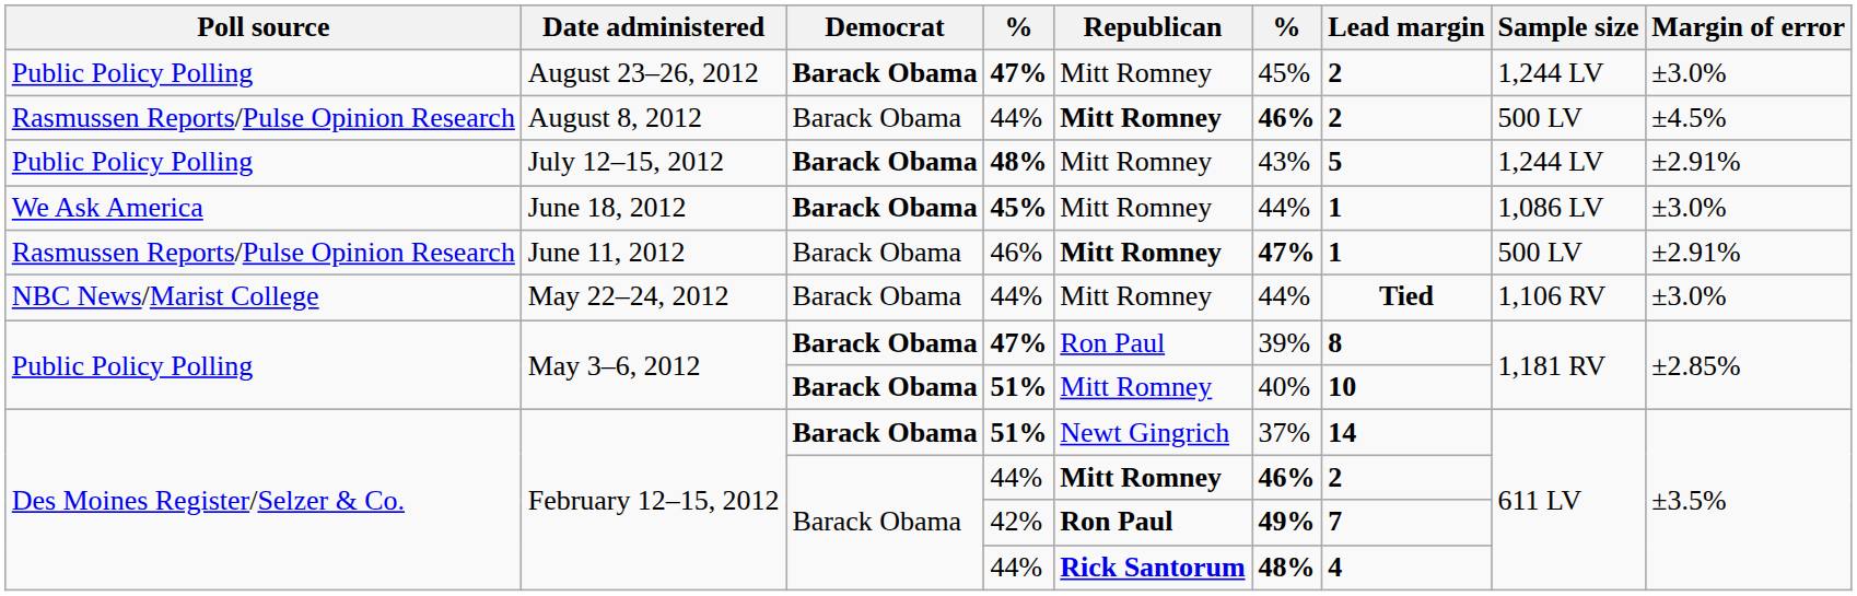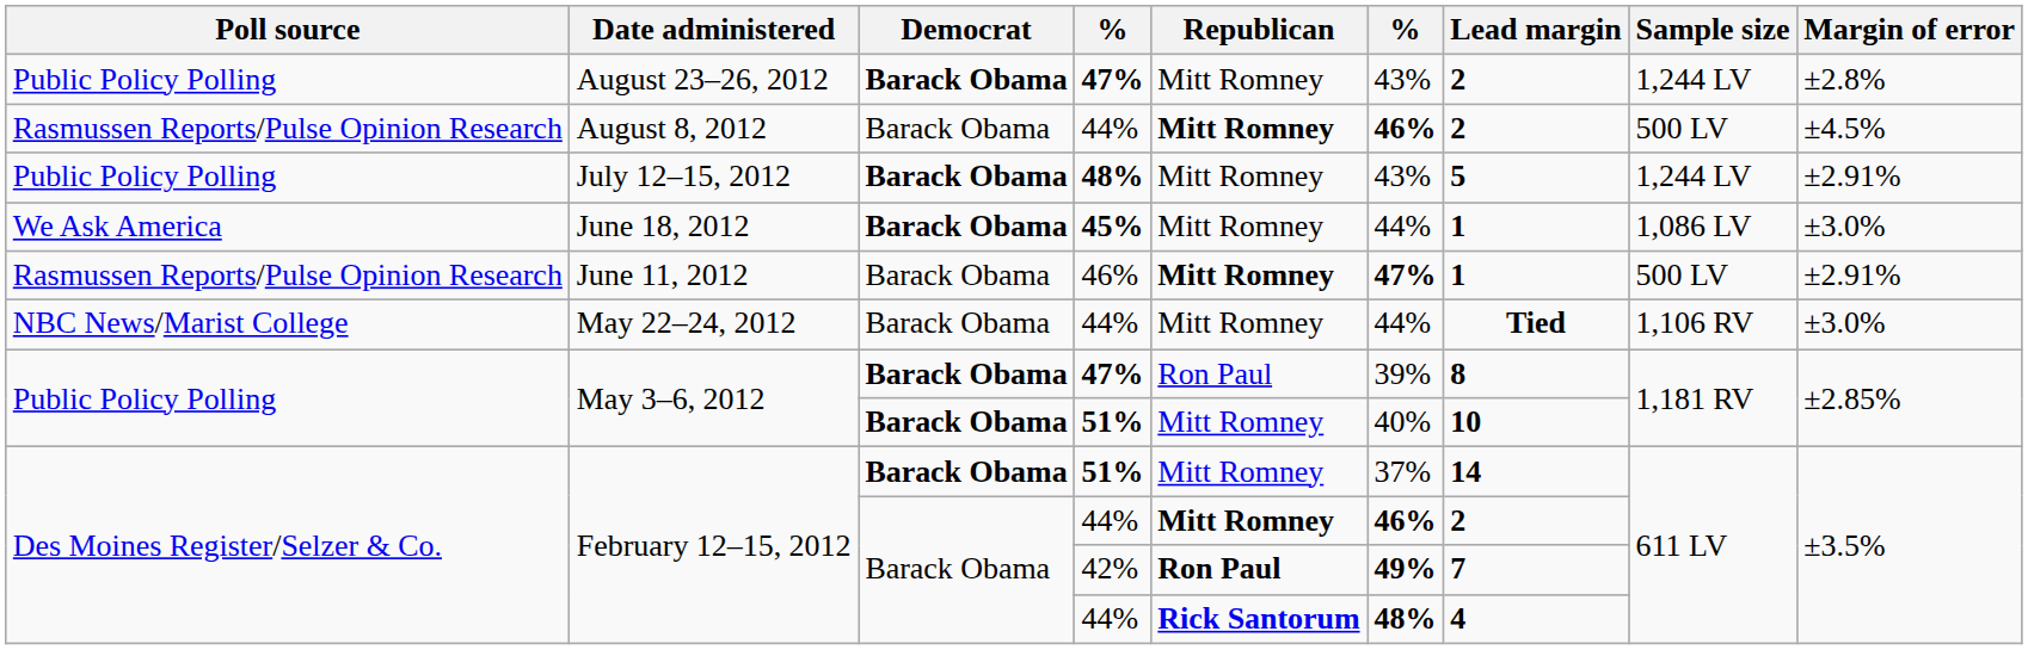 <table class="wikitable">
 <tr valign=bottom>
 <th>Poll source</th>
 <th>Date administered</th>
 <th>Democrat</th>
 <th>%</th>
 <th>Republican</th>
 <th>%</th>
 <th>Lead margin</th>
 <th>Sample size</th>
 <th>Margin of error</th>
 </tr>
 <tr>
 <td><a href='#'>Public Policy Polling</a></td>
 <td>August 23–26, 2012</td>
 <td><strong>Barack Obama</strong></td>
 <td><strong>47%</strong></td>
 <td>Mitt Romney</td>
-<td>45%</td>
+<td>43%</td>
 <td><strong>2</strong></td>
 <td>1,244 LV</td>
-<td>±3.0%</td>
+<td>±2.8%</td>
 </tr>
 <tr>
 <td><a href='#'>Rasmussen Reports</a>/<a href='#'>Pulse Opinion Research</a></td>
 <td>August 8, 2012</td>
 <td>Barack Obama</td>
 <td>44%</td>
 <td><strong>Mitt Romney</strong></td>
 <td><strong>46%</strong></td>
 <td><strong>2</strong></td>
 <td>500 LV</td>
 <td>±4.5%</td>
 </tr>
 <tr>
 <td><a href='#'>Public Policy Polling</a></td>
 <td>July 12–15, 2012</td>
 <td><strong>Barack Obama</strong></td>
 <td><strong>48%</strong></td>
 <td>Mitt Romney</td>
 <td>43%</td>
 <td><strong>5</strong></td>
 <td>1,244 LV</td>
 <td>±2.91%</td>
 </tr>
 <tr>
 <td><a href='#'>We Ask America</a></td>
 <td>June 18, 2012</td>
 <td><strong>Barack Obama</strong></td>
 <td><strong>45%</strong></td>
 <td>Mitt Romney</td>
 <td>44%</td>
 <td><strong>1</strong></td>
 <td>1,086 LV</td>
 <td>±3.0%</td>
 </tr>
 <tr>
 <td><a href='#'>Rasmussen Reports</a>/<a href='#'>Pulse Opinion Research</a></td>
 <td>June 11, 2012</td>
 <td>Barack Obama</td>
 <td>46%</td>
 <td><strong>Mitt Romney</strong></td>
 <td><strong>47%</strong></td>
 <td><strong>1</strong></td>
 <td>500 LV</td>
 <td>±2.91%</td>
 </tr>
 <tr>
 <td><a href='#'>NBC News</a>/<a href='#'>Marist College</a></td>
 <td>May 22–24, 2012</td>
 <td>Barack Obama</td>
 <td>44%</td>
 <td>Mitt Romney</td>
 <td>44%</td>
 <td align=center><strong>Tied</strong></td>
 <td>1,106 RV</td>
 <td>±3.0%</td>
 </tr>
 <tr>
 <td rowspan=2><a href='#'>Public Policy Polling</a></td>
 <td rowspan=2>May 3–6, 2012</td>
 <td><strong>Barack Obama</strong></td>
 <td><strong>47%</strong></td>
 <td><a href='#'>Ron Paul</a></td>
 <td>39%</td>
 <td><strong>8</strong></td>
 <td rowspan=2>1,181 RV</td>
 <td rowspan=2>±2.85%</td>
 </tr>
 <tr>
 <td><strong>Barack Obama</strong></td>
 <td><strong>51%</strong></td>
 <td><a href='#'>Mitt Romney</a></td>
 <td>40%</td>
 <td><strong>10</strong></td>
 </tr>
 <tr>
 <td rowspan=4><a href='#'>Des Moines Register</a>/<a href='#'>Selzer & Co.</a></td>
 <td rowspan=4>February 12–15, 2012</td>
 <td><strong>Barack Obama</strong></td>
 <td><strong>51%</strong></td>
-<td><a href='#'>Newt Gingrich</a></td>
+<td><a href='#'>Mitt Romney</a></td>
 <td>37%</td>
 <td><strong>14</strong></td>
 <td rowspan=4>611 LV</td>
 <td rowspan=4>±3.5%</td>
 </tr>
 <tr>
 <td rowspan=3>Barack Obama</td>
 <td>44%</td>
 <td><strong>Mitt Romney</strong></td>
 <td><strong>46%</strong></td>
 <td><strong>2</strong></td>
 </tr>
 <tr>
 <td>42%</td>
 <td><strong>Ron Paul</strong></td>
 <td><strong>49%</strong></td>
 <td><strong>7</strong></td>
 </tr>
 <tr>
 <td>44%</td>
 <td><strong><a href='#'>Rick Santorum</a></strong></td>
 <td><strong>48%</strong></td>
 <td><strong>4</strong></td>
 </tr>
 </table>
